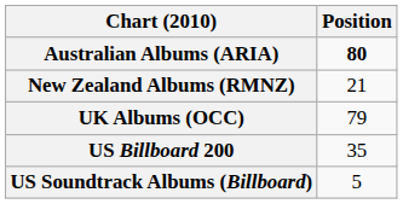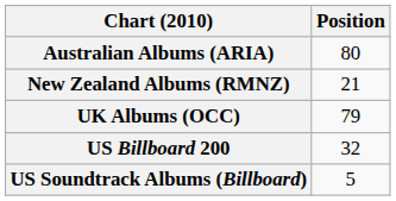 <table class="wikitable sortable plainrowheaders" style="text-align:center">
 <tr>
 <th scope="col">Chart (2010)</th>
 <th scope="col">Position</th>
 </tr>
 <tr>
 <th scope="row">Australian Albums (ARIA)</th>
-<td><strong>80</strong></td>
+<td>80</td>
 </tr>
 <tr>
 <th scope="row">New Zealand Albums (RMNZ)</th>
 <td>21</td>
 </tr>
 <tr>
 <th scope="row">UK Albums (OCC)</th>
 <td>79</td>
 </tr>
 <tr>
 <th scope="row">US <em>Billboard</em> 200</th>
-<td>35</td>
+<td>32</td>
 </tr>
 <tr>
 <th scope="row">US Soundtrack Albums (<em>Billboard</em>)</th>
 <td>5</td>
 </tr>
 </table>
